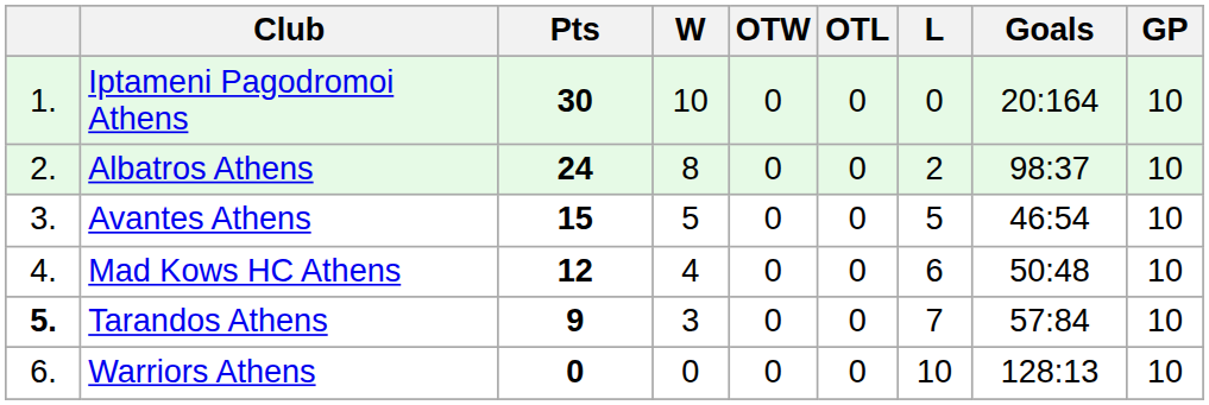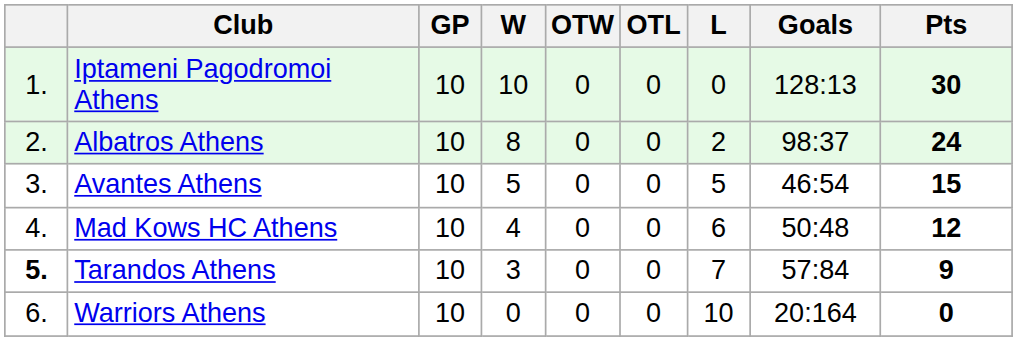 <table class="wikitable">
 <tr>
 <th width="30"></th>
 <th width="200">Club</th>
-<th width="70">Pts</th>
+<th width="30">GP</th>
 <th width="30">W</th>
 <th width="30">OTW</th>
 <th width="30">OTL</th>
 <th width="30">L</th>
 <th width="70">Goals</th>
-<th width="30">GP</th>
+<th width="70">Pts</th>
 </tr>
 <tr bgcolor="#e6fae6" align="center">
 <td>1.</td>
 <td align="left"><a href='#'>Iptameni Pagodromoi Athens</a></td>
-<td><strong>30</strong></td>
+<td>10</td>
 <td>10</td>
 <td>0</td>
 <td>0</td>
 <td>0</td>
-<td>20:164</td>
-<td>10</td>
+<td>128:13</td>
+<td><strong>30</strong></td>
 </tr>
 <tr bgcolor="#e6fae6" align="center">
 <td>2.</td>
 <td align="left"><a href='#'>Albatros Athens</a></td>
-<td><strong>24</strong></td>
+<td>10</td>
 <td>8</td>
 <td>0</td>
 <td>0</td>
 <td>2</td>
 <td>98:37</td>
-<td>10</td>
+<td><strong>24</strong></td>
 </tr>
 <tr bgcolor="#FFFFFF" align="center">
 <td>3.</td>
 <td align="left"><a href='#'>Avantes Athens</a></td>
-<td><strong>15</strong></td>
+<td>10</td>
 <td>5</td>
 <td>0</td>
 <td>0</td>
 <td>5</td>
 <td>46:54</td>
-<td>10</td>
+<td><strong>15</strong></td>
 </tr>
 <tr bgcolor="#FFFFFF" align="center">
 <td>4.</td>
 <td align="left"><a href='#'>Mad Kows HC Athens</a></td>
-<td><strong>12</strong></td>
+<td>10</td>
 <td>4</td>
 <td>0</td>
 <td>0</td>
 <td>6</td>
 <td>50:48</td>
-<td>10</td>
+<td><strong>12</strong></td>
 </tr>
 <tr bgcolor="#FFFFFF" align="center">
 <td><strong>5.</strong></td>
 <td align="left"><a href='#'>Tarandos Athens</a></td>
-<td><strong>9</strong></td>
+<td>10</td>
 <td>3</td>
 <td>0</td>
 <td>0</td>
 <td>7</td>
 <td>57:84</td>
-<td>10</td>
+<td><strong>9</strong></td>
 </tr>
 <tr bgcolor="#FFFFFF" align="center">
 <td>6.</td>
 <td align="left"><a href='#'>Warriors Athens</a></td>
-<td><strong>0</strong></td>
+<td>10</td>
 <td>0</td>
 <td>0</td>
 <td>0</td>
 <td>10</td>
-<td>128:13</td>
-<td>10</td>
+<td>20:164</td>
+<td><strong>0</strong></td>
 </tr>
 </table>
